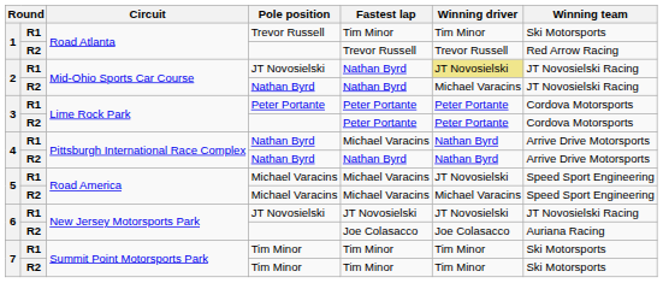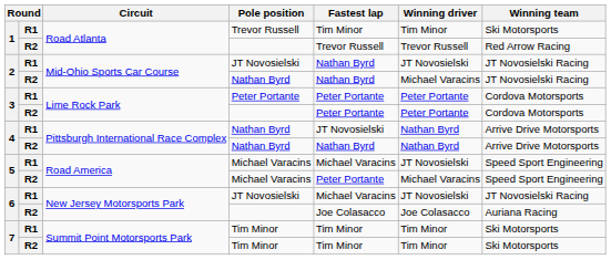 <table class="wikitable" style="font-size: 85%">
 <tr>
 <th colspan="2">Round</th>
 <th>Circuit</th>
 <th>Pole position</th>
 <th>Fastest lap</th>
 <th>Winning driver</th>
 <th>Winning team</th>
 </tr>
 <tr>
 <th rowspan="2">1</th>
 <th>R1</th>
 <td rowspan="2"><a href='#'>Road Atlanta</a></td>
 <td> Trevor Russell</td>
 <td> Tim Minor</td>
 <td> Tim Minor</td>
 <td>Ski Motorsports</td>
 </tr>
 <tr>
 <th>R2</th>
 <td></td>
 <td> Trevor Russell</td>
 <td> Trevor Russell</td>
 <td>Red Arrow Racing</td>
 </tr>
 <tr>
 <th rowspan="2">2</th>
 <th>R1</th>
 <td rowspan="2"><a href='#'>Mid-Ohio Sports Car Course</a></td>
 <td> JT Novosielski</td>
 <td> <a href='#'>Nathan Byrd</a></td>
-<td style="background: khaki;"> JT Novosielski</td>
+<td> JT Novosielski</td>
 <td>JT Novosielski Racing</td>
 </tr>
 <tr>
 <th>R2</th>
 <td> <a href='#'>Nathan Byrd</a></td>
 <td> <a href='#'>Nathan Byrd</a></td>
 <td> Michael Varacins</td>
 <td>JT Novosielski Racing</td>
 </tr>
 <tr>
 <th rowspan="2">3</th>
 <th>R1</th>
 <td rowspan="2"><a href='#'>Lime Rock Park</a></td>
 <td> <a href='#'>Peter Portante</a></td>
 <td> <a href='#'>Peter Portante</a></td>
 <td> <a href='#'>Peter Portante</a></td>
 <td>Cordova Motorsports</td>
 </tr>
 <tr>
 <th>R2</th>
 <td></td>
 <td> <a href='#'>Peter Portante</a></td>
 <td> <a href='#'>Peter Portante</a></td>
 <td>Cordova Motorsports</td>
 </tr>
 <tr>
 <th rowspan="2">4</th>
 <th>R1</th>
 <td rowspan="2"><a href='#'>Pittsburgh International Race Complex</a></td>
 <td> <a href='#'>Nathan Byrd</a></td>
-<td> Michael Varacins</td>
+<td> JT Novosielski</td>
 <td> <a href='#'>Nathan Byrd</a></td>
 <td>Arrive Drive Motorsports</td>
 </tr>
 <tr>
 <th>R2</th>
 <td> <a href='#'>Nathan Byrd</a></td>
 <td> <a href='#'>Nathan Byrd</a></td>
 <td> <a href='#'>Nathan Byrd</a></td>
 <td>Arrive Drive Motorsports</td>
 </tr>
 <tr>
 <th rowspan="2">5</th>
 <th>R1</th>
 <td rowspan="2"><a href='#'>Road America</a></td>
 <td> Michael Varacins</td>
 <td> Michael Varacins</td>
 <td> JT Novosielski</td>
 <td>Speed Sport Engineering</td>
 </tr>
 <tr>
 <th>R2</th>
 <td> Michael Varacins</td>
-<td> Michael Varacins</td>
+<td> <a href='#'>Peter Portante</a></td>
 <td> Michael Varacins</td>
 <td>Speed Sport Engineering</td>
 </tr>
 <tr>
 <th rowspan="2">6</th>
 <th>R1</th>
 <td rowspan="2"><a href='#'>New Jersey Motorsports Park</a></td>
 <td> JT Novosielski</td>
-<td> JT Novosielski</td>
+<td> Michael Varacins</td>
 <td> JT Novosielski</td>
 <td>JT Novosielski Racing</td>
 </tr>
 <tr>
 <th>R2</th>
 <td></td>
 <td> Joe Colasacco</td>
 <td> Joe Colasacco</td>
 <td>Auriana Racing</td>
 </tr>
 <tr>
 <th rowspan="2">7</th>
 <th>R1</th>
 <td rowspan="2"><a href='#'>Summit Point Motorsports Park</a></td>
 <td> Tim Minor</td>
 <td> Tim Minor</td>
 <td> Tim Minor</td>
 <td>Ski Motorsports</td>
 </tr>
 <tr>
 <th>R2</th>
 <td> Tim Minor</td>
 <td> Tim Minor</td>
 <td> Tim Minor</td>
 <td>Ski Motorsports</td>
 </tr>
 </table>
